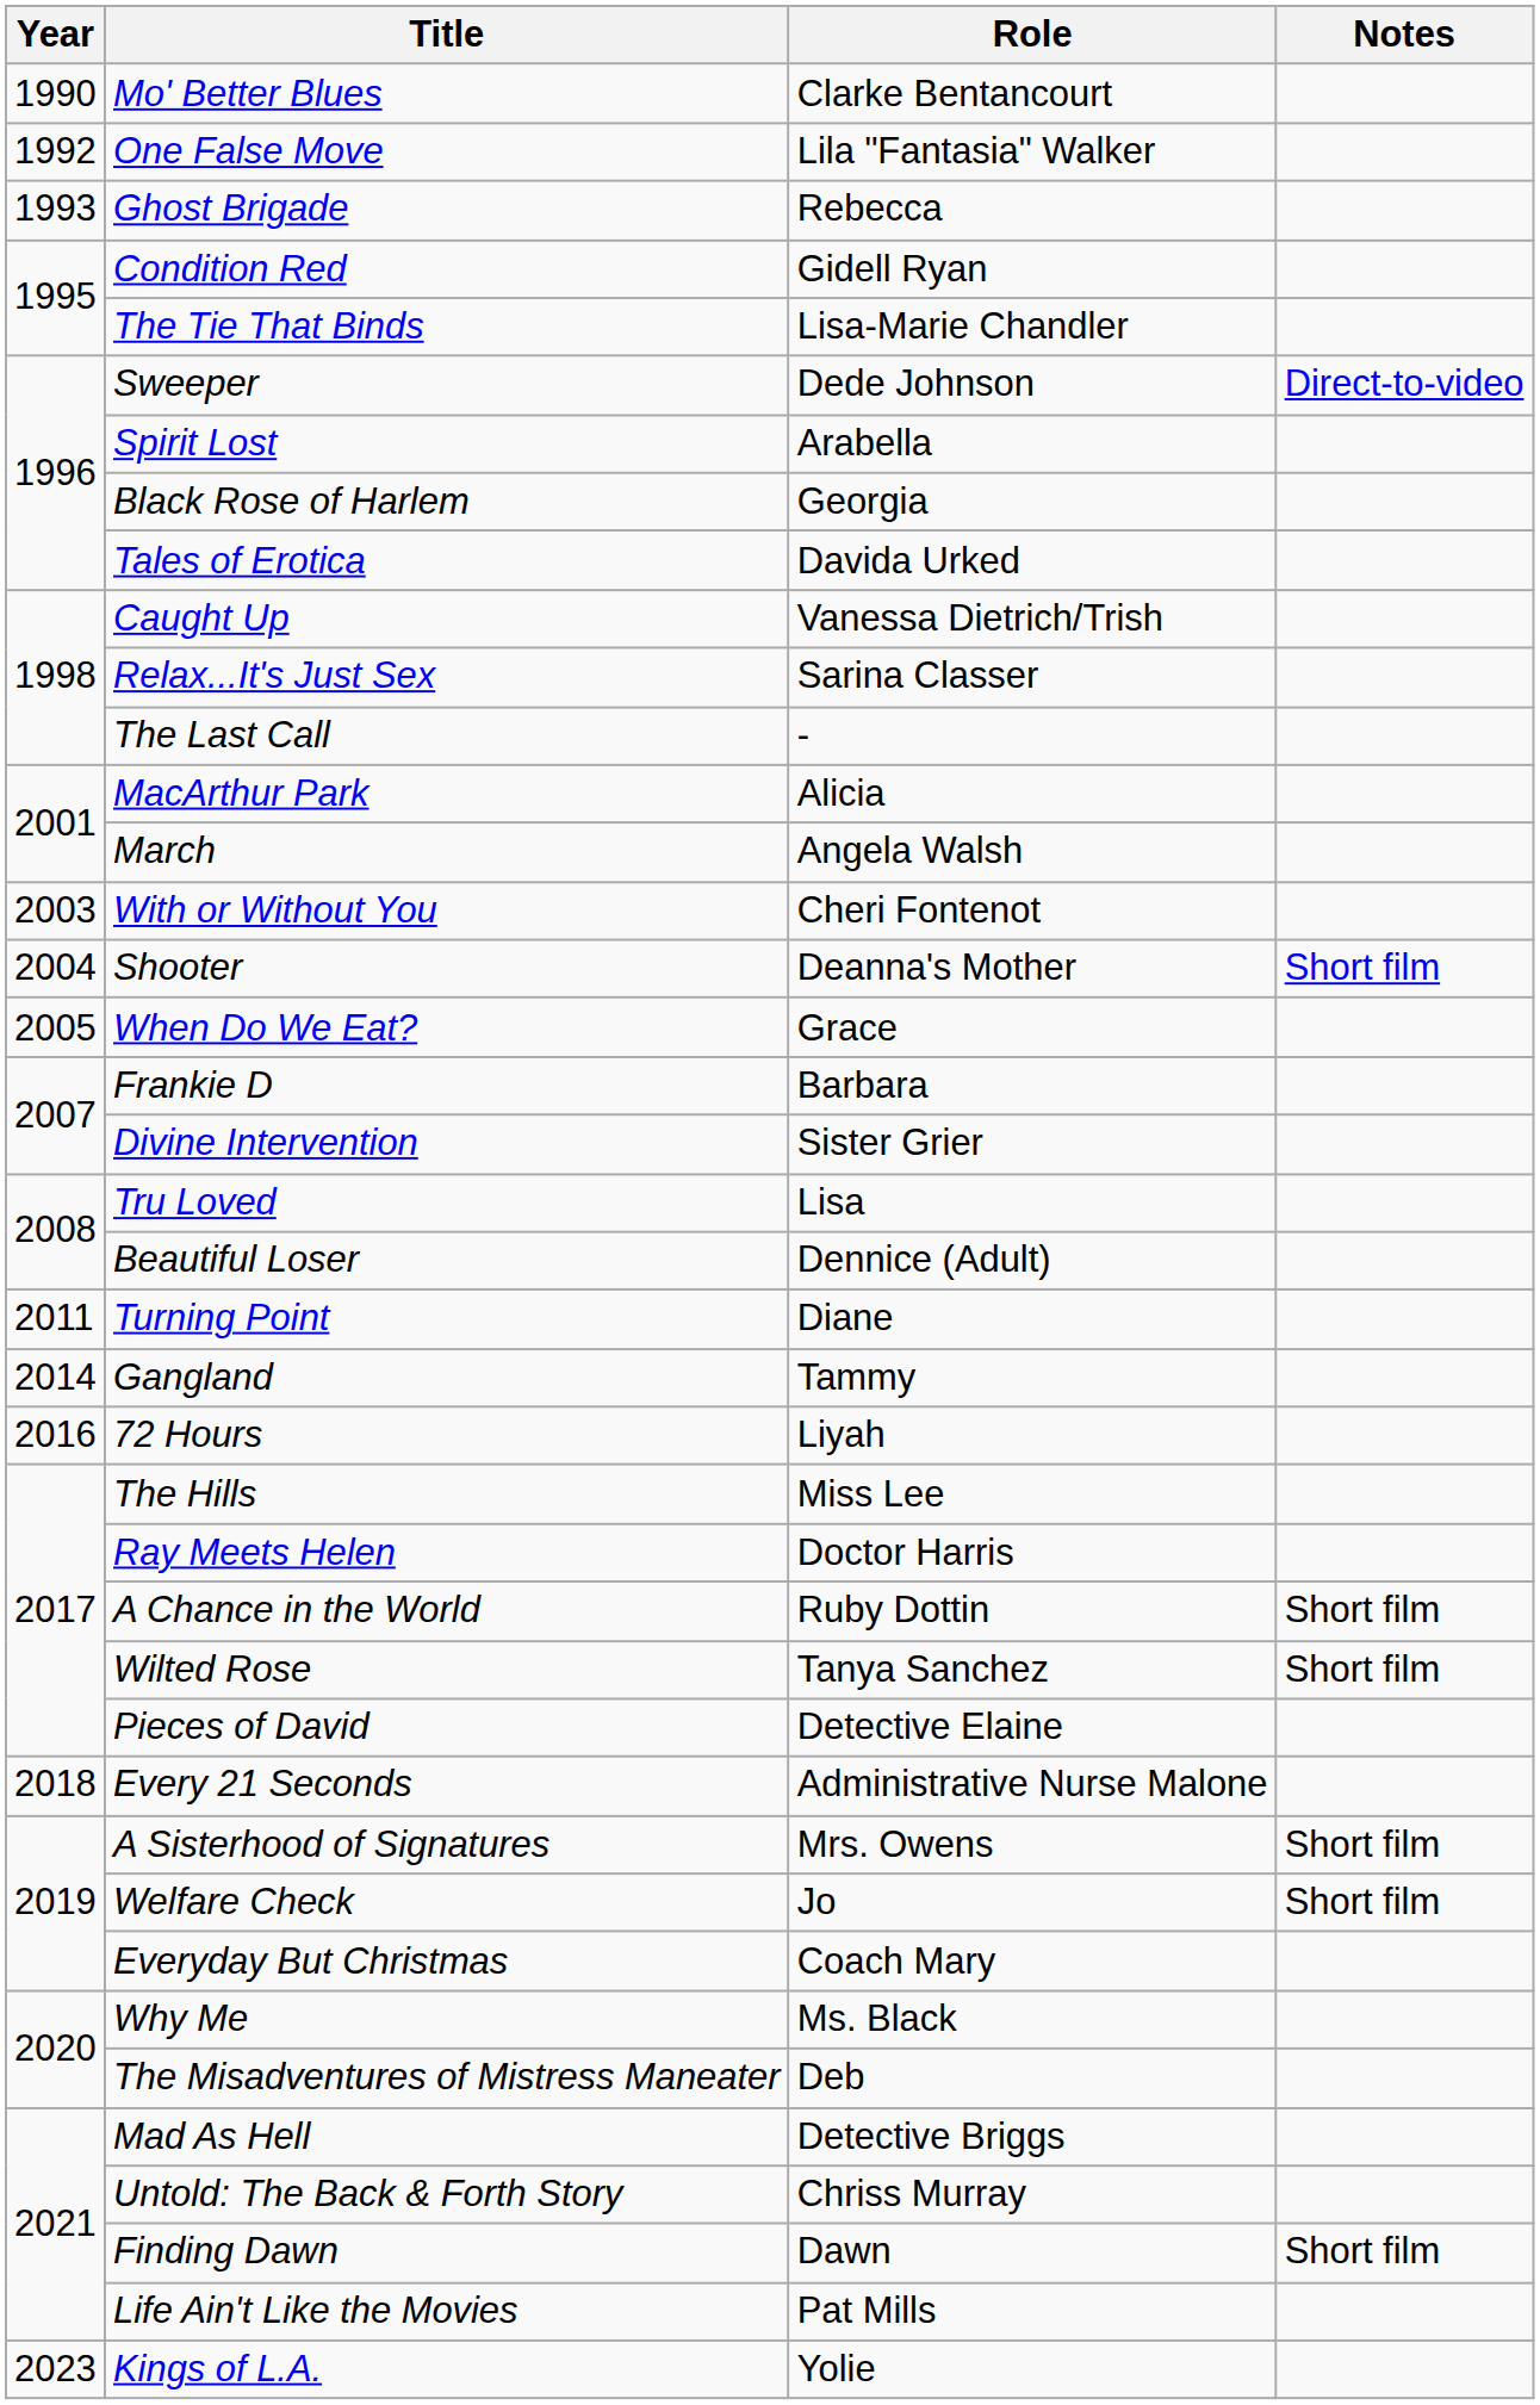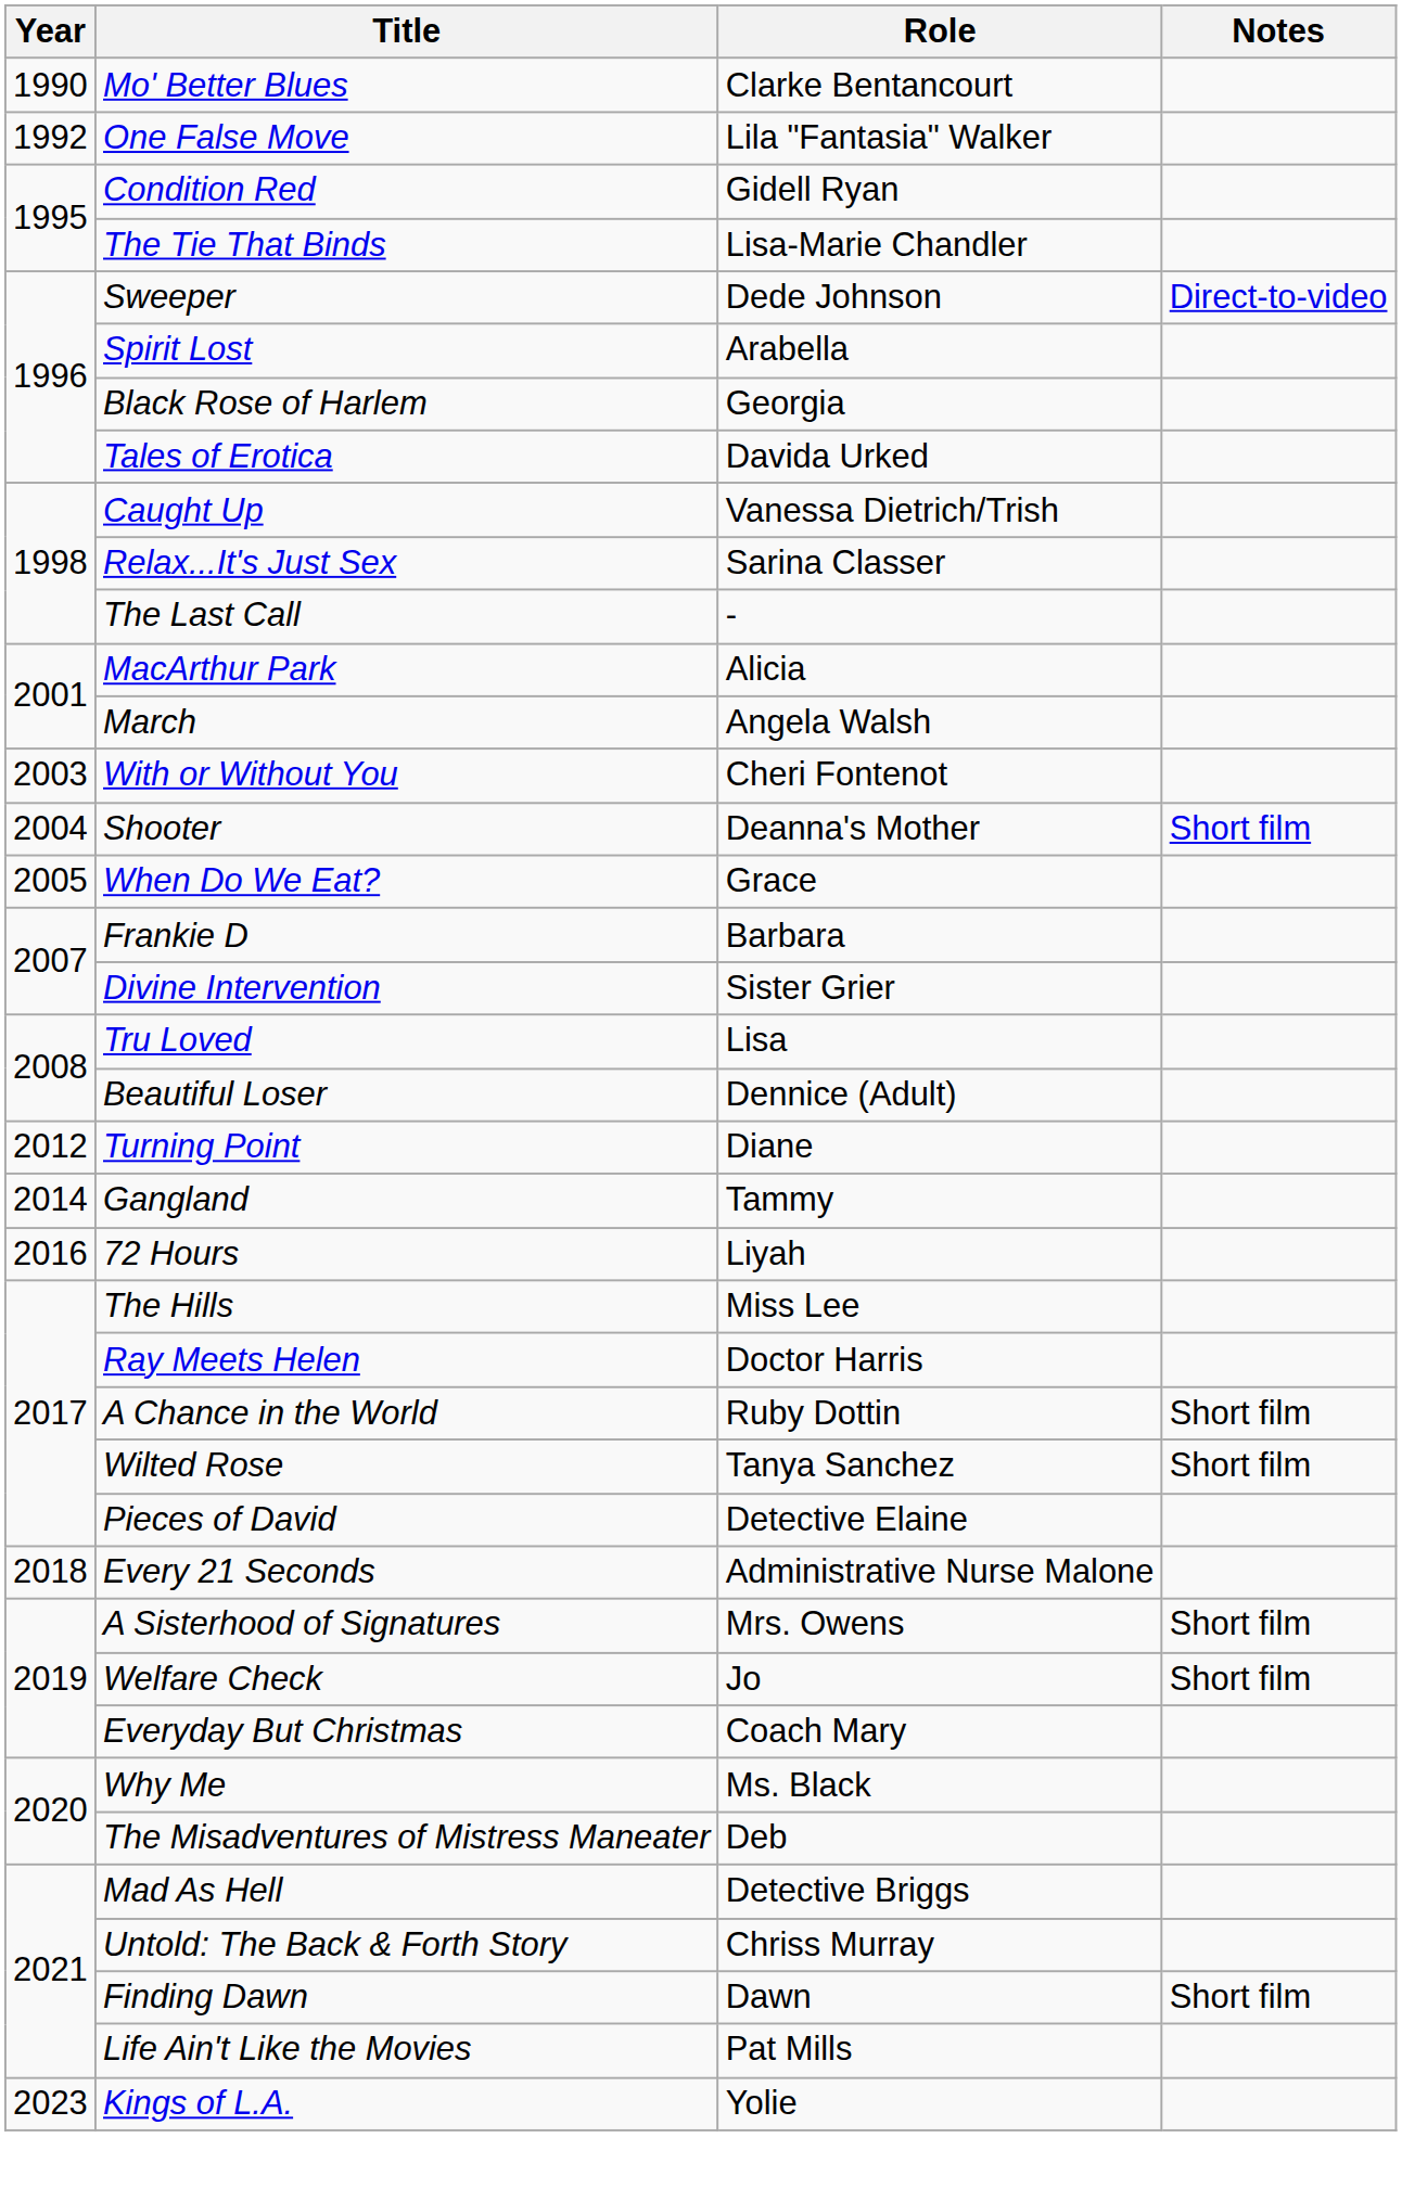 <table class="wikitable sortable">
 <tr>
 <th>Year</th>
 <th>Title</th>
 <th>Role</th>
 <th>Notes</th>
 </tr>
 <tr>
 <td>1990</td>
 <td><em><a href='#'>Mo' Better Blues</a></em></td>
 <td>Clarke Bentancourt</td>
 <td></td>
 </tr>
 <tr>
 <td>1992</td>
 <td><em><a href='#'>One False Move</a></em></td>
 <td>Lila "Fantasia" Walker</td>
-<td></td>
-</tr>
-<tr>
-<td>1993</td>
-<td><em><a href='#'>Ghost Brigade</a></em></td>
-<td>Rebecca</td>
 <td></td>
 </tr>
 <tr>
 <td rowspan=2>1995</td>
 <td><em><a href='#'>Condition Red</a></em></td>
 <td>Gidell Ryan</td>
 <td></td>
 </tr>
 <tr>
 <td><em><a href='#'>The Tie That Binds</a></em></td>
 <td>Lisa-Marie Chandler</td>
 <td></td>
 </tr>
 <tr>
 <td rowspan=4>1996</td>
 <td><em>Sweeper</em></td>
 <td>Dede Johnson</td>
 <td><a href='#'>Direct-to-video</a></td>
 </tr>
 <tr>
 <td><em><a href='#'>Spirit Lost</a></em></td>
 <td>Arabella</td>
 <td></td>
 </tr>
 <tr>
 <td><em>Black Rose of Harlem</em></td>
 <td>Georgia</td>
 <td></td>
 </tr>
 <tr>
 <td><em><a href='#'>Tales of Erotica</a></em></td>
 <td>Davida Urked</td>
 <td></td>
 </tr>
 <tr>
 <td rowspan=3>1998</td>
 <td><em><a href='#'>Caught Up</a></em></td>
 <td>Vanessa Dietrich/Trish</td>
 <td></td>
 </tr>
 <tr>
 <td><em><a href='#'>Relax...It's Just Sex</a></em></td>
 <td>Sarina Classer</td>
 <td></td>
 </tr>
 <tr>
 <td><em>The Last Call</em></td>
 <td>-</td>
 <td></td>
 </tr>
 <tr>
 <td rowspan=2>2001</td>
 <td><em><a href='#'>MacArthur Park</a></em></td>
 <td>Alicia</td>
 <td></td>
 </tr>
 <tr>
 <td><em>March</em></td>
 <td>Angela Walsh</td>
 <td></td>
 </tr>
 <tr>
 <td>2003</td>
 <td><em><a href='#'>With or Without You</a></em></td>
 <td>Cheri Fontenot</td>
 <td></td>
 </tr>
 <tr>
 <td>2004</td>
 <td><em>Shooter</em></td>
 <td>Deanna's Mother</td>
 <td><a href='#'>Short film</a></td>
 </tr>
 <tr>
 <td>2005</td>
 <td><em><a href='#'>When Do We Eat?</a></em></td>
 <td>Grace</td>
 <td></td>
 </tr>
 <tr>
 <td rowspan=2>2007</td>
 <td><em>Frankie D</em></td>
 <td>Barbara</td>
 <td></td>
 </tr>
 <tr>
 <td><em><a href='#'>Divine Intervention</a></em></td>
 <td>Sister Grier</td>
 <td></td>
 </tr>
 <tr>
 <td rowspan=2>2008</td>
 <td><em><a href='#'>Tru Loved</a></em></td>
 <td>Lisa</td>
 <td></td>
 </tr>
 <tr>
 <td><em>Beautiful Loser</em></td>
 <td>Dennice (Adult)</td>
 <td></td>
 </tr>
 <tr>
-<td>2011</td>
+<td>2012</td>
 <td><em><a href='#'>Turning Point</a></em></td>
 <td>Diane</td>
 <td></td>
 </tr>
 <tr>
 <td>2014</td>
 <td><em>Gangland</em></td>
 <td>Tammy</td>
 <td></td>
 </tr>
 <tr>
 <td>2016</td>
 <td><em>72 Hours</em></td>
 <td>Liyah</td>
 <td></td>
 </tr>
 <tr>
 <td rowspan=5>2017</td>
 <td><em>The Hills</em></td>
 <td>Miss Lee</td>
 <td></td>
 </tr>
 <tr>
 <td><em><a href='#'>Ray Meets Helen</a></em></td>
 <td>Doctor Harris</td>
 <td></td>
 </tr>
 <tr>
 <td><em>A Chance in the World</em></td>
 <td>Ruby Dottin</td>
 <td>Short film</td>
 </tr>
 <tr>
 <td><em>Wilted Rose</em></td>
 <td>Tanya Sanchez</td>
 <td>Short film</td>
 </tr>
 <tr>
 <td><em>Pieces of David</em></td>
 <td>Detective Elaine</td>
 <td></td>
 </tr>
 <tr>
 <td>2018</td>
 <td><em>Every 21 Seconds</em></td>
 <td>Administrative Nurse Malone</td>
 <td></td>
 </tr>
 <tr>
 <td rowspan=3>2019</td>
 <td><em>A Sisterhood of Signatures</em></td>
 <td>Mrs. Owens</td>
 <td>Short film</td>
 </tr>
 <tr>
 <td><em>Welfare Check</em></td>
 <td>Jo</td>
 <td>Short film</td>
 </tr>
 <tr>
 <td><em>Everyday But Christmas</em></td>
 <td>Coach Mary</td>
 <td></td>
 </tr>
 <tr>
 <td rowspan=2>2020</td>
 <td><em>Why Me</em></td>
 <td>Ms. Black</td>
 <td></td>
 </tr>
 <tr>
 <td><em>The Misadventures of Mistress Maneater</em></td>
 <td>Deb</td>
 <td></td>
 </tr>
 <tr>
 <td rowspan=4>2021</td>
 <td><em>Mad As Hell</em></td>
 <td>Detective Briggs</td>
 <td></td>
 </tr>
 <tr>
 <td><em>Untold: The Back & Forth Story</em></td>
 <td>Chriss Murray</td>
 <td></td>
 </tr>
 <tr>
 <td><em>Finding Dawn</em></td>
 <td>Dawn</td>
 <td>Short film</td>
 </tr>
 <tr>
 <td><em>Life Ain't Like the Movies</em></td>
 <td>Pat Mills</td>
 <td></td>
 </tr>
 <tr>
 <td>2023</td>
 <td><em><a href='#'>Kings of L.A.</a></em></td>
 <td>Yolie</td>
 </tr>
 </table>
